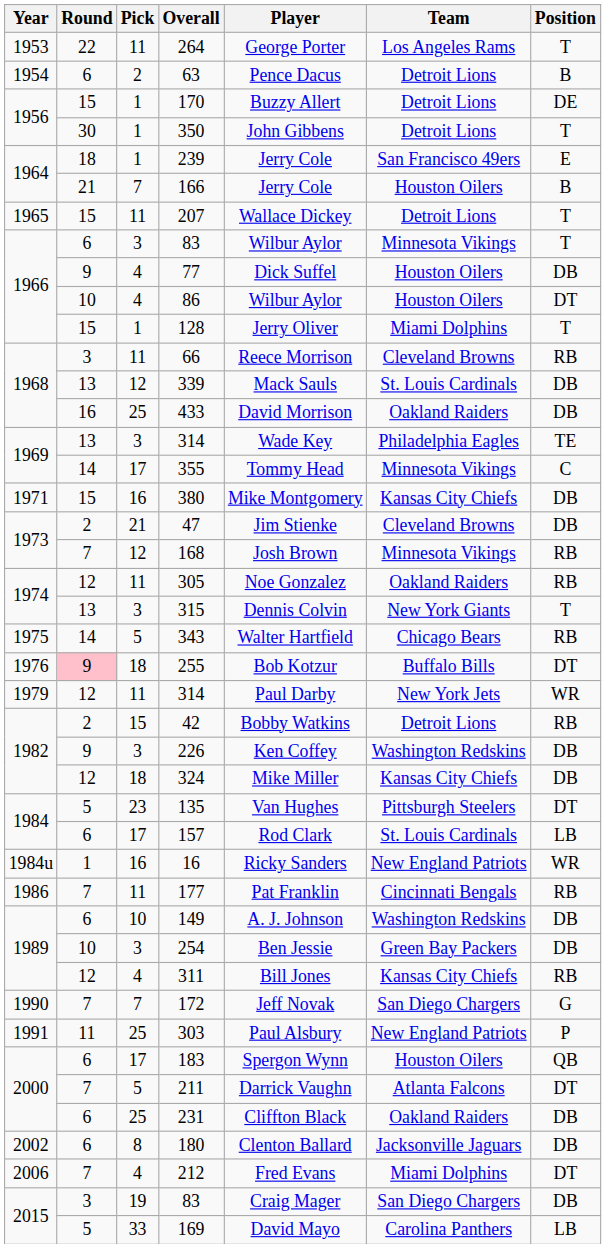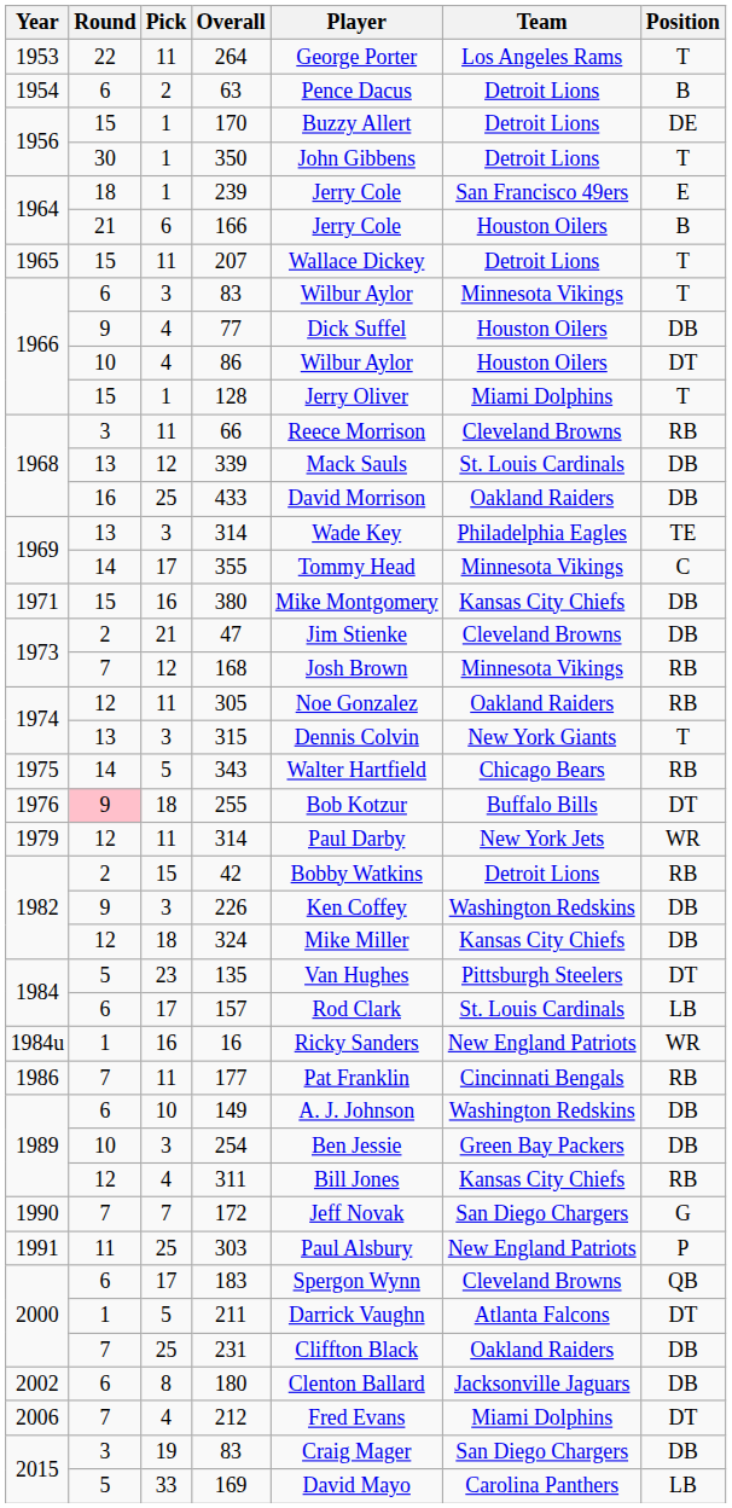 <table class="wikitable sortable" style="text-align: center;">
 <tr>
 <th>Year</th>
 <th>Round</th>
 <th>Pick</th>
 <th>Overall</th>
 <th>Player</th>
 <th>Team</th>
 <th>Position</th>
 </tr>
 <tr>
 <td>1953</td>
 <td>22</td>
 <td>11</td>
 <td>264</td>
 <td><a href='#'>George Porter</a></td>
 <td><a href='#'>Los Angeles Rams</a></td>
 <td>T</td>
 </tr>
 <tr>
 <td>1954</td>
 <td>6</td>
 <td>2</td>
 <td>63</td>
 <td><a href='#'>Pence Dacus</a></td>
 <td><a href='#'>Detroit Lions</a></td>
 <td>B</td>
 </tr>
 <tr>
 <td rowspan="2">1956</td>
 <td>15</td>
 <td>1</td>
 <td>170</td>
 <td><a href='#'>Buzzy Allert</a></td>
 <td><a href='#'>Detroit Lions</a></td>
 <td>DE</td>
 </tr>
 <tr>
 <td>30</td>
 <td>1</td>
 <td>350</td>
 <td><a href='#'>John Gibbens</a></td>
 <td><a href='#'>Detroit Lions</a></td>
 <td>T</td>
 </tr>
 <tr>
 <td rowspan="2">1964</td>
 <td>18</td>
 <td>1</td>
 <td>239</td>
 <td><a href='#'>Jerry Cole</a></td>
 <td><a href='#'>San Francisco 49ers</a></td>
 <td>E</td>
 </tr>
 <tr>
 <td>21</td>
-<td>7</td>
+<td>6</td>
 <td>166</td>
 <td><a href='#'>Jerry Cole</a></td>
 <td><a href='#'>Houston Oilers</a></td>
 <td>B</td>
 </tr>
 <tr>
 <td>1965</td>
 <td>15</td>
 <td>11</td>
 <td>207</td>
 <td><a href='#'>Wallace Dickey</a></td>
 <td><a href='#'>Detroit Lions</a></td>
 <td>T</td>
 </tr>
 <tr>
 <td rowspan="4">1966</td>
 <td>6</td>
 <td>3</td>
 <td>83</td>
 <td><a href='#'>Wilbur Aylor</a></td>
 <td><a href='#'>Minnesota Vikings</a></td>
 <td>T</td>
 </tr>
 <tr>
 <td>9</td>
 <td>4</td>
 <td>77</td>
 <td><a href='#'>Dick Suffel</a></td>
 <td><a href='#'>Houston Oilers</a></td>
 <td>DB</td>
 </tr>
 <tr>
 <td>10</td>
 <td>4</td>
 <td>86</td>
 <td><a href='#'>Wilbur Aylor</a></td>
 <td><a href='#'>Houston Oilers</a></td>
 <td>DT</td>
 </tr>
 <tr>
 <td>15</td>
 <td>1</td>
 <td>128</td>
 <td><a href='#'>Jerry Oliver</a></td>
 <td><a href='#'>Miami Dolphins</a></td>
 <td>T</td>
 </tr>
 <tr>
 <td rowspan="3">1968</td>
 <td>3</td>
 <td>11</td>
 <td>66</td>
 <td><a href='#'>Reece Morrison</a></td>
 <td><a href='#'>Cleveland Browns</a></td>
 <td>RB</td>
 </tr>
 <tr>
 <td>13</td>
 <td>12</td>
 <td>339</td>
 <td><a href='#'>Mack Sauls</a></td>
 <td><a href='#'>St. Louis Cardinals</a></td>
 <td>DB</td>
 </tr>
 <tr>
 <td>16</td>
 <td>25</td>
 <td>433</td>
 <td><a href='#'>David Morrison</a></td>
 <td><a href='#'>Oakland Raiders</a></td>
 <td>DB</td>
 </tr>
 <tr>
 <td rowspan="2">1969</td>
 <td>13</td>
 <td>3</td>
 <td>314</td>
 <td><a href='#'>Wade Key</a></td>
 <td><a href='#'>Philadelphia Eagles</a></td>
 <td>TE</td>
 </tr>
 <tr>
 <td>14</td>
 <td>17</td>
 <td>355</td>
 <td><a href='#'>Tommy Head</a></td>
 <td><a href='#'>Minnesota Vikings</a></td>
 <td>C</td>
 </tr>
 <tr>
 <td>1971</td>
 <td>15</td>
 <td>16</td>
 <td>380</td>
 <td><a href='#'>Mike Montgomery</a></td>
 <td><a href='#'>Kansas City Chiefs</a></td>
 <td>DB</td>
 </tr>
 <tr>
 <td rowspan="2">1973</td>
 <td>2</td>
 <td>21</td>
 <td>47</td>
 <td><a href='#'>Jim Stienke</a></td>
 <td><a href='#'>Cleveland Browns</a></td>
 <td>DB</td>
 </tr>
 <tr>
 <td>7</td>
 <td>12</td>
 <td>168</td>
 <td><a href='#'>Josh Brown</a></td>
 <td><a href='#'>Minnesota Vikings</a></td>
 <td>RB</td>
 </tr>
 <tr>
 <td rowspan="2">1974</td>
 <td>12</td>
 <td>11</td>
 <td>305</td>
 <td><a href='#'>Noe Gonzalez</a></td>
 <td><a href='#'>Oakland Raiders</a></td>
 <td>RB</td>
 </tr>
 <tr>
 <td>13</td>
 <td>3</td>
 <td>315</td>
 <td><a href='#'>Dennis Colvin</a></td>
 <td><a href='#'>New York Giants</a></td>
 <td>T</td>
 </tr>
 <tr>
 <td>1975</td>
 <td>14</td>
 <td>5</td>
 <td>343</td>
 <td><a href='#'>Walter Hartfield</a></td>
 <td><a href='#'>Chicago Bears</a></td>
 <td>RB</td>
 </tr>
 <tr>
 <td>1976</td>
 <td style="background: pink;">9</td>
 <td>18</td>
 <td>255</td>
 <td><a href='#'>Bob Kotzur</a></td>
 <td><a href='#'>Buffalo Bills</a></td>
 <td>DT</td>
 </tr>
 <tr>
 <td>1979</td>
 <td>12</td>
 <td>11</td>
 <td>314</td>
 <td><a href='#'>Paul Darby</a></td>
 <td><a href='#'>New York Jets</a></td>
 <td>WR</td>
 </tr>
 <tr>
 <td rowspan="3">1982</td>
 <td>2</td>
 <td>15</td>
 <td>42</td>
 <td><a href='#'>Bobby Watkins</a></td>
 <td><a href='#'>Detroit Lions</a></td>
 <td>RB</td>
 </tr>
 <tr>
 <td>9</td>
 <td>3</td>
 <td>226</td>
 <td><a href='#'>Ken Coffey</a></td>
 <td><a href='#'>Washington Redskins</a></td>
 <td>DB</td>
 </tr>
 <tr>
 <td>12</td>
 <td>18</td>
 <td>324</td>
 <td><a href='#'>Mike Miller</a></td>
 <td><a href='#'>Kansas City Chiefs</a></td>
 <td>DB</td>
 </tr>
 <tr>
 <td rowspan="2">1984</td>
 <td>5</td>
 <td>23</td>
 <td>135</td>
 <td><a href='#'>Van Hughes</a></td>
 <td><a href='#'>Pittsburgh Steelers</a></td>
 <td>DT</td>
 </tr>
 <tr>
 <td>6</td>
 <td>17</td>
 <td>157</td>
 <td><a href='#'>Rod Clark</a></td>
 <td><a href='#'>St. Louis Cardinals</a></td>
 <td>LB</td>
 </tr>
 <tr>
 <td>1984u</td>
 <td>1</td>
 <td>16</td>
 <td>16</td>
 <td><a href='#'>Ricky Sanders</a></td>
 <td><a href='#'>New England Patriots</a></td>
 <td>WR</td>
 </tr>
 <tr>
 <td>1986</td>
 <td>7</td>
 <td>11</td>
 <td>177</td>
 <td><a href='#'>Pat Franklin</a></td>
 <td><a href='#'>Cincinnati Bengals</a></td>
 <td>RB</td>
 </tr>
 <tr>
 <td rowspan="3">1989</td>
 <td>6</td>
 <td>10</td>
 <td>149</td>
 <td><a href='#'>A. J. Johnson</a></td>
 <td><a href='#'>Washington Redskins</a></td>
 <td>DB</td>
 </tr>
 <tr>
 <td>10</td>
 <td>3</td>
 <td>254</td>
 <td><a href='#'>Ben Jessie</a></td>
 <td><a href='#'>Green Bay Packers</a></td>
 <td>DB</td>
 </tr>
 <tr>
 <td>12</td>
 <td>4</td>
 <td>311</td>
 <td><a href='#'>Bill Jones</a></td>
 <td><a href='#'>Kansas City Chiefs</a></td>
 <td>RB</td>
 </tr>
 <tr>
 <td>1990</td>
 <td>7</td>
 <td>7</td>
 <td>172</td>
 <td><a href='#'>Jeff Novak</a></td>
 <td><a href='#'>San Diego Chargers</a></td>
 <td>G</td>
 </tr>
 <tr>
 <td>1991</td>
 <td>11</td>
 <td>25</td>
 <td>303</td>
 <td><a href='#'>Paul Alsbury</a></td>
 <td><a href='#'>New England Patriots</a></td>
 <td>P</td>
 </tr>
 <tr>
 <td rowspan="3">2000</td>
 <td>6</td>
 <td>17</td>
 <td>183</td>
 <td><a href='#'>Spergon Wynn</a></td>
-<td><a href='#'>Houston Oilers</a></td>
+<td><a href='#'>Cleveland Browns</a></td>
 <td>QB</td>
 </tr>
 <tr>
-<td>7</td>
+<td>1</td>
 <td>5</td>
 <td>211</td>
 <td><a href='#'>Darrick Vaughn</a></td>
 <td><a href='#'>Atlanta Falcons</a></td>
 <td>DT</td>
 </tr>
 <tr>
-<td>6</td>
+<td>7</td>
 <td>25</td>
 <td>231</td>
 <td><a href='#'>Cliffton Black</a></td>
 <td><a href='#'>Oakland Raiders</a></td>
 <td>DB</td>
 </tr>
 <tr>
 <td>2002</td>
 <td>6</td>
 <td>8</td>
 <td>180</td>
 <td><a href='#'>Clenton Ballard</a></td>
 <td><a href='#'>Jacksonville Jaguars</a></td>
 <td>DB</td>
 </tr>
 <tr>
 <td>2006</td>
 <td>7</td>
 <td>4</td>
 <td>212</td>
 <td><a href='#'>Fred Evans</a></td>
 <td><a href='#'>Miami Dolphins</a></td>
 <td>DT</td>
 </tr>
 <tr>
 <td rowspan="2">2015</td>
 <td>3</td>
 <td>19</td>
 <td>83</td>
 <td><a href='#'>Craig Mager</a></td>
 <td><a href='#'>San Diego Chargers</a></td>
 <td>DB</td>
 </tr>
 <tr>
 <td>5</td>
 <td>33</td>
 <td>169</td>
 <td><a href='#'>David Mayo</a></td>
 <td><a href='#'>Carolina Panthers</a></td>
 <td>LB</td>
 </tr>
 <tr>
 </tr>
 </table>
